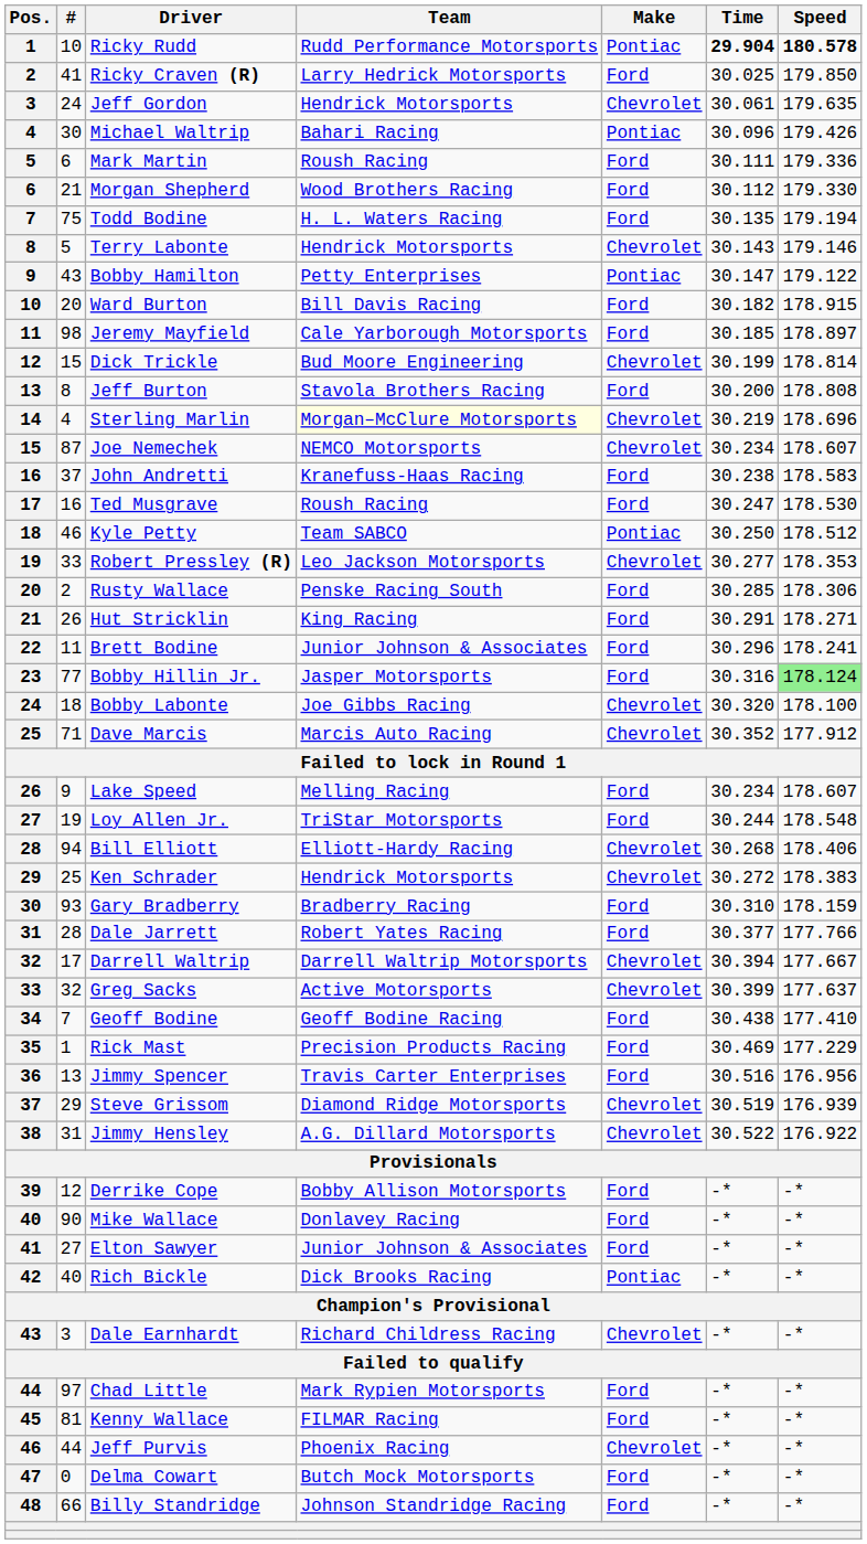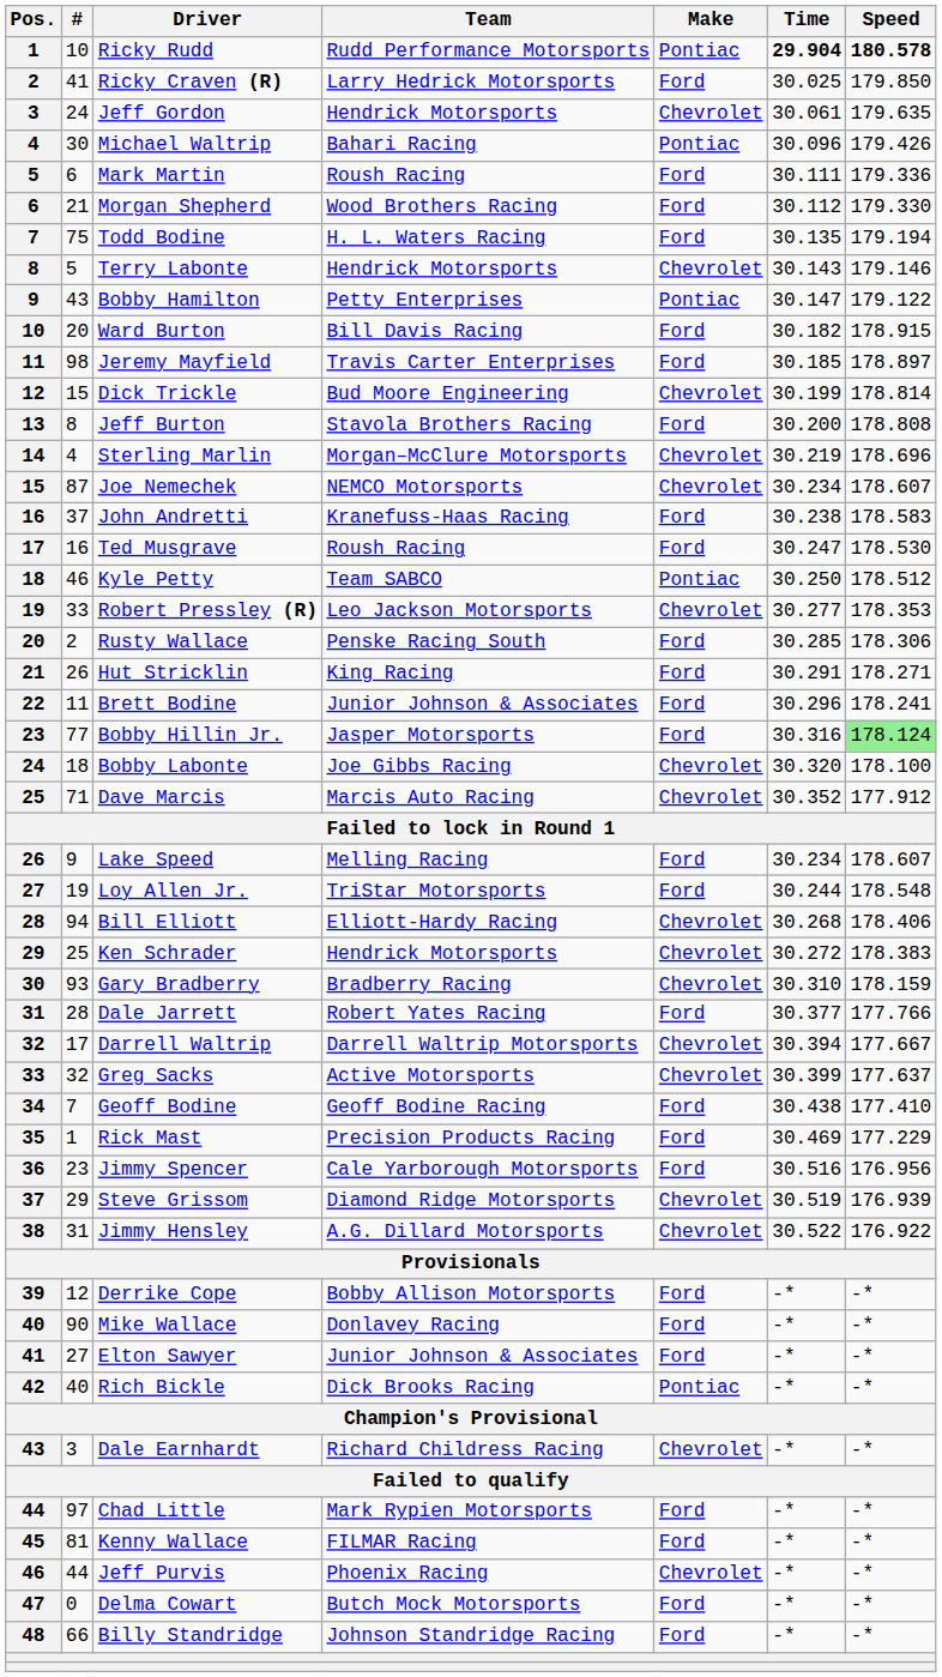 <table class="wikitable" style="font-size:95%">
 <tr>
 <th>Pos.</th>
 <th>#</th>
 <th>Driver</th>
 <th>Team</th>
 <th>Make</th>
 <th>Time</th>
 <th>Speed</th>
 </tr>
 <tr>
 <th>1</th>
 <td>10</td>
 <td><a href='#'>Ricky Rudd</a></td>
 <td><a href='#'>Rudd Performance Motorsports</a></td>
 <td><a href='#'>Pontiac</a></td>
 <td><strong>29.904</strong></td>
 <td><strong>180.578</strong></td>
 </tr>
 <tr>
 <th>2</th>
 <td>41</td>
 <td><a href='#'>Ricky Craven</a> <strong>(R)</strong></td>
 <td><a href='#'>Larry Hedrick Motorsports</a></td>
 <td><a href='#'>Ford</a></td>
 <td>30.025</td>
 <td>179.850</td>
 </tr>
 <tr>
 <th>3</th>
 <td>24</td>
 <td><a href='#'>Jeff Gordon</a></td>
 <td><a href='#'>Hendrick Motorsports</a></td>
 <td><a href='#'>Chevrolet</a></td>
 <td>30.061</td>
 <td>179.635</td>
 </tr>
 <tr>
 <th>4</th>
 <td>30</td>
 <td><a href='#'>Michael Waltrip</a></td>
 <td><a href='#'>Bahari Racing</a></td>
 <td><a href='#'>Pontiac</a></td>
 <td>30.096</td>
 <td>179.426</td>
 </tr>
 <tr>
 <th>5</th>
 <td>6</td>
 <td><a href='#'>Mark Martin</a></td>
 <td><a href='#'>Roush Racing</a></td>
 <td><a href='#'>Ford</a></td>
 <td>30.111</td>
 <td>179.336</td>
 </tr>
 <tr>
 <th>6</th>
 <td>21</td>
 <td><a href='#'>Morgan Shepherd</a></td>
 <td><a href='#'>Wood Brothers Racing</a></td>
 <td><a href='#'>Ford</a></td>
 <td>30.112</td>
 <td>179.330</td>
 </tr>
 <tr>
 <th>7</th>
 <td>75</td>
 <td><a href='#'>Todd Bodine</a></td>
 <td><a href='#'>H. L. Waters Racing</a></td>
 <td><a href='#'>Ford</a></td>
 <td>30.135</td>
 <td>179.194</td>
 </tr>
 <tr>
 <th>8</th>
 <td>5</td>
 <td><a href='#'>Terry Labonte</a></td>
 <td><a href='#'>Hendrick Motorsports</a></td>
 <td><a href='#'>Chevrolet</a></td>
 <td>30.143</td>
 <td>179.146</td>
 </tr>
 <tr>
 <th>9</th>
 <td>43</td>
 <td><a href='#'>Bobby Hamilton</a></td>
 <td><a href='#'>Petty Enterprises</a></td>
 <td><a href='#'>Pontiac</a></td>
 <td>30.147</td>
 <td>179.122</td>
 </tr>
 <tr>
 <th>10</th>
 <td>20</td>
 <td><a href='#'>Ward Burton</a></td>
 <td><a href='#'>Bill Davis Racing</a></td>
 <td><a href='#'>Ford</a></td>
 <td>30.182</td>
 <td>178.915</td>
 </tr>
 <tr>
 <th>11</th>
 <td>98</td>
 <td><a href='#'>Jeremy Mayfield</a></td>
-<td><a href='#'>Cale Yarborough Motorsports</a></td>
+<td><a href='#'>Travis Carter Enterprises</a></td>
 <td><a href='#'>Ford</a></td>
 <td>30.185</td>
 <td>178.897</td>
 </tr>
 <tr>
 <th>12</th>
 <td>15</td>
 <td><a href='#'>Dick Trickle</a></td>
 <td><a href='#'>Bud Moore Engineering</a></td>
 <td><a href='#'>Chevrolet</a></td>
 <td>30.199</td>
 <td>178.814</td>
 </tr>
 <tr>
 <th>13</th>
 <td>8</td>
 <td><a href='#'>Jeff Burton</a></td>
 <td><a href='#'>Stavola Brothers Racing</a></td>
 <td><a href='#'>Ford</a></td>
 <td>30.200</td>
 <td>178.808</td>
 </tr>
 <tr>
 <th>14</th>
 <td>4</td>
 <td><a href='#'>Sterling Marlin</a></td>
-<td style="background: lightyellow;"><a href='#'>Morgan–McClure Motorsports</a></td>
+<td><a href='#'>Morgan–McClure Motorsports</a></td>
 <td><a href='#'>Chevrolet</a></td>
 <td>30.219</td>
 <td>178.696</td>
 </tr>
 <tr>
 <th>15</th>
 <td>87</td>
 <td><a href='#'>Joe Nemechek</a></td>
 <td><a href='#'>NEMCO Motorsports</a></td>
 <td><a href='#'>Chevrolet</a></td>
 <td>30.234</td>
 <td>178.607</td>
 </tr>
 <tr>
 <th>16</th>
 <td>37</td>
 <td><a href='#'>John Andretti</a></td>
 <td><a href='#'>Kranefuss-Haas Racing</a></td>
 <td><a href='#'>Ford</a></td>
 <td>30.238</td>
 <td>178.583</td>
 </tr>
 <tr>
 <th>17</th>
 <td>16</td>
 <td><a href='#'>Ted Musgrave</a></td>
 <td><a href='#'>Roush Racing</a></td>
 <td><a href='#'>Ford</a></td>
 <td>30.247</td>
 <td>178.530</td>
 </tr>
 <tr>
 <th>18</th>
 <td>46</td>
 <td><a href='#'>Kyle Petty</a></td>
 <td><a href='#'>Team SABCO</a></td>
 <td><a href='#'>Pontiac</a></td>
 <td>30.250</td>
 <td>178.512</td>
 </tr>
 <tr>
 <th>19</th>
 <td>33</td>
 <td><a href='#'>Robert Pressley</a> <strong>(R)</strong></td>
 <td><a href='#'>Leo Jackson Motorsports</a></td>
 <td><a href='#'>Chevrolet</a></td>
 <td>30.277</td>
 <td>178.353</td>
 </tr>
 <tr>
 <th>20</th>
 <td>2</td>
 <td><a href='#'>Rusty Wallace</a></td>
 <td><a href='#'>Penske Racing South</a></td>
 <td><a href='#'>Ford</a></td>
 <td>30.285</td>
 <td>178.306</td>
 </tr>
 <tr>
 <th>21</th>
 <td>26</td>
 <td><a href='#'>Hut Stricklin</a></td>
 <td><a href='#'>King Racing</a></td>
 <td><a href='#'>Ford</a></td>
 <td>30.291</td>
 <td>178.271</td>
 </tr>
 <tr>
 <th>22</th>
 <td>11</td>
 <td><a href='#'>Brett Bodine</a></td>
 <td><a href='#'>Junior Johnson & Associates</a></td>
 <td><a href='#'>Ford</a></td>
 <td>30.296</td>
 <td>178.241</td>
 </tr>
 <tr>
 <th>23</th>
 <td>77</td>
 <td><a href='#'>Bobby Hillin Jr.</a></td>
 <td><a href='#'>Jasper Motorsports</a></td>
 <td><a href='#'>Ford</a></td>
 <td>30.316</td>
 <td style="background: lightgreen;">178.124</td>
 </tr>
 <tr>
 <th>24</th>
 <td>18</td>
 <td><a href='#'>Bobby Labonte</a></td>
 <td><a href='#'>Joe Gibbs Racing</a></td>
 <td><a href='#'>Chevrolet</a></td>
 <td>30.320</td>
 <td>178.100</td>
 </tr>
 <tr>
 <th>25</th>
 <td>71</td>
 <td><a href='#'>Dave Marcis</a></td>
 <td><a href='#'>Marcis Auto Racing</a></td>
 <td><a href='#'>Chevrolet</a></td>
 <td>30.352</td>
 <td>177.912</td>
 </tr>
 <tr>
 <th colspan="7">Failed to lock in Round 1</th>
 </tr>
 <tr>
 <th>26</th>
 <td>9</td>
 <td><a href='#'>Lake Speed</a></td>
 <td><a href='#'>Melling Racing</a></td>
 <td><a href='#'>Ford</a></td>
 <td>30.234</td>
 <td>178.607</td>
 </tr>
 <tr>
 <th>27</th>
 <td>19</td>
 <td><a href='#'>Loy Allen Jr.</a></td>
 <td><a href='#'>TriStar Motorsports</a></td>
 <td><a href='#'>Ford</a></td>
 <td>30.244</td>
 <td>178.548</td>
 </tr>
 <tr>
 <th>28</th>
 <td>94</td>
 <td><a href='#'>Bill Elliott</a></td>
 <td><a href='#'>Elliott-Hardy Racing</a></td>
 <td><a href='#'>Chevrolet</a></td>
 <td>30.268</td>
 <td>178.406</td>
 </tr>
 <tr>
 <th>29</th>
 <td>25</td>
 <td><a href='#'>Ken Schrader</a></td>
 <td><a href='#'>Hendrick Motorsports</a></td>
 <td><a href='#'>Chevrolet</a></td>
 <td>30.272</td>
 <td>178.383</td>
 </tr>
 <tr>
 <th>30</th>
 <td>93</td>
 <td><a href='#'>Gary Bradberry</a></td>
 <td><a href='#'>Bradberry Racing</a></td>
-<td><a href='#'>Ford</a></td>
+<td><a href='#'>Chevrolet</a></td>
 <td>30.310</td>
 <td>178.159</td>
 </tr>
 <tr>
 <th>31</th>
 <td>28</td>
 <td><a href='#'>Dale Jarrett</a></td>
 <td><a href='#'>Robert Yates Racing</a></td>
 <td><a href='#'>Ford</a></td>
 <td>30.377</td>
 <td>177.766</td>
 </tr>
 <tr>
 <th>32</th>
 <td>17</td>
 <td><a href='#'>Darrell Waltrip</a></td>
 <td><a href='#'>Darrell Waltrip Motorsports</a></td>
 <td><a href='#'>Chevrolet</a></td>
 <td>30.394</td>
 <td>177.667</td>
 </tr>
 <tr>
 <th>33</th>
 <td>32</td>
 <td><a href='#'>Greg Sacks</a></td>
 <td><a href='#'>Active Motorsports</a></td>
 <td><a href='#'>Chevrolet</a></td>
 <td>30.399</td>
 <td>177.637</td>
 </tr>
 <tr>
 <th>34</th>
 <td>7</td>
 <td><a href='#'>Geoff Bodine</a></td>
 <td><a href='#'>Geoff Bodine Racing</a></td>
 <td><a href='#'>Ford</a></td>
 <td>30.438</td>
 <td>177.410</td>
 </tr>
 <tr>
 <th>35</th>
 <td>1</td>
 <td><a href='#'>Rick Mast</a></td>
 <td><a href='#'>Precision Products Racing</a></td>
 <td><a href='#'>Ford</a></td>
 <td>30.469</td>
 <td>177.229</td>
 </tr>
 <tr>
 <th>36</th>
-<td>13</td>
+<td>23</td>
 <td><a href='#'>Jimmy Spencer</a></td>
-<td><a href='#'>Travis Carter Enterprises</a></td>
+<td><a href='#'>Cale Yarborough Motorsports</a></td>
 <td><a href='#'>Ford</a></td>
 <td>30.516</td>
 <td>176.956</td>
 </tr>
 <tr>
 <th>37</th>
 <td>29</td>
 <td><a href='#'>Steve Grissom</a></td>
 <td><a href='#'>Diamond Ridge Motorsports</a></td>
 <td><a href='#'>Chevrolet</a></td>
 <td>30.519</td>
 <td>176.939</td>
 </tr>
 <tr>
 <th>38</th>
 <td>31</td>
 <td><a href='#'>Jimmy Hensley</a></td>
 <td><a href='#'>A.G. Dillard Motorsports</a></td>
 <td><a href='#'>Chevrolet</a></td>
 <td>30.522</td>
 <td>176.922</td>
 </tr>
 <tr>
 <th colspan="7">Provisionals</th>
 </tr>
 <tr>
 <th>39</th>
 <td>12</td>
 <td><a href='#'>Derrike Cope</a></td>
 <td><a href='#'>Bobby Allison Motorsports</a></td>
 <td><a href='#'>Ford</a></td>
 <td>-*</td>
 <td>-*</td>
 </tr>
 <tr>
 <th>40</th>
 <td>90</td>
 <td><a href='#'>Mike Wallace</a></td>
 <td><a href='#'>Donlavey Racing</a></td>
 <td><a href='#'>Ford</a></td>
 <td>-*</td>
 <td>-*</td>
 </tr>
 <tr>
 <th>41</th>
 <td>27</td>
 <td><a href='#'>Elton Sawyer</a></td>
 <td><a href='#'>Junior Johnson & Associates</a></td>
 <td><a href='#'>Ford</a></td>
 <td>-*</td>
 <td>-*</td>
 </tr>
 <tr>
 <th>42</th>
 <td>40</td>
 <td><a href='#'>Rich Bickle</a></td>
 <td><a href='#'>Dick Brooks Racing</a></td>
 <td><a href='#'>Pontiac</a></td>
 <td>-*</td>
 <td>-*</td>
 </tr>
 <tr>
 <th colspan="7">Champion's Provisional</th>
 </tr>
 <tr>
 <th>43</th>
 <td>3</td>
 <td><a href='#'>Dale Earnhardt</a></td>
 <td><a href='#'>Richard Childress Racing</a></td>
 <td><a href='#'>Chevrolet</a></td>
 <td>-*</td>
 <td>-*</td>
 </tr>
 <tr>
 <th colspan="7">Failed to qualify</th>
 </tr>
 <tr>
 <th>44</th>
 <td>97</td>
 <td><a href='#'>Chad Little</a></td>
 <td><a href='#'>Mark Rypien Motorsports</a></td>
 <td><a href='#'>Ford</a></td>
 <td>-*</td>
 <td>-*</td>
 </tr>
 <tr>
 <th>45</th>
 <td>81</td>
 <td><a href='#'>Kenny Wallace</a></td>
 <td><a href='#'>FILMAR Racing</a></td>
 <td><a href='#'>Ford</a></td>
 <td>-*</td>
 <td>-*</td>
 </tr>
 <tr>
 <th>46</th>
 <td>44</td>
 <td><a href='#'>Jeff Purvis</a></td>
 <td><a href='#'>Phoenix Racing</a></td>
 <td><a href='#'>Chevrolet</a></td>
 <td>-*</td>
 <td>-*</td>
 </tr>
 <tr>
 <th>47</th>
 <td>0</td>
 <td><a href='#'>Delma Cowart</a></td>
 <td><a href='#'>Butch Mock Motorsports</a></td>
 <td><a href='#'>Ford</a></td>
 <td>-*</td>
 <td>-*</td>
 </tr>
 <tr>
 <th>48</th>
 <td>66</td>
 <td><a href='#'>Billy Standridge</a></td>
 <td><a href='#'>Johnson Standridge Racing</a></td>
 <td><a href='#'>Ford</a></td>
 <td>-*</td>
 <td>-*</td>
 </tr>
 <tr>
 <th colspan="7"></th>
 </tr>
 <tr>
 <th colspan="7"></th>
 </tr>
 </table>
